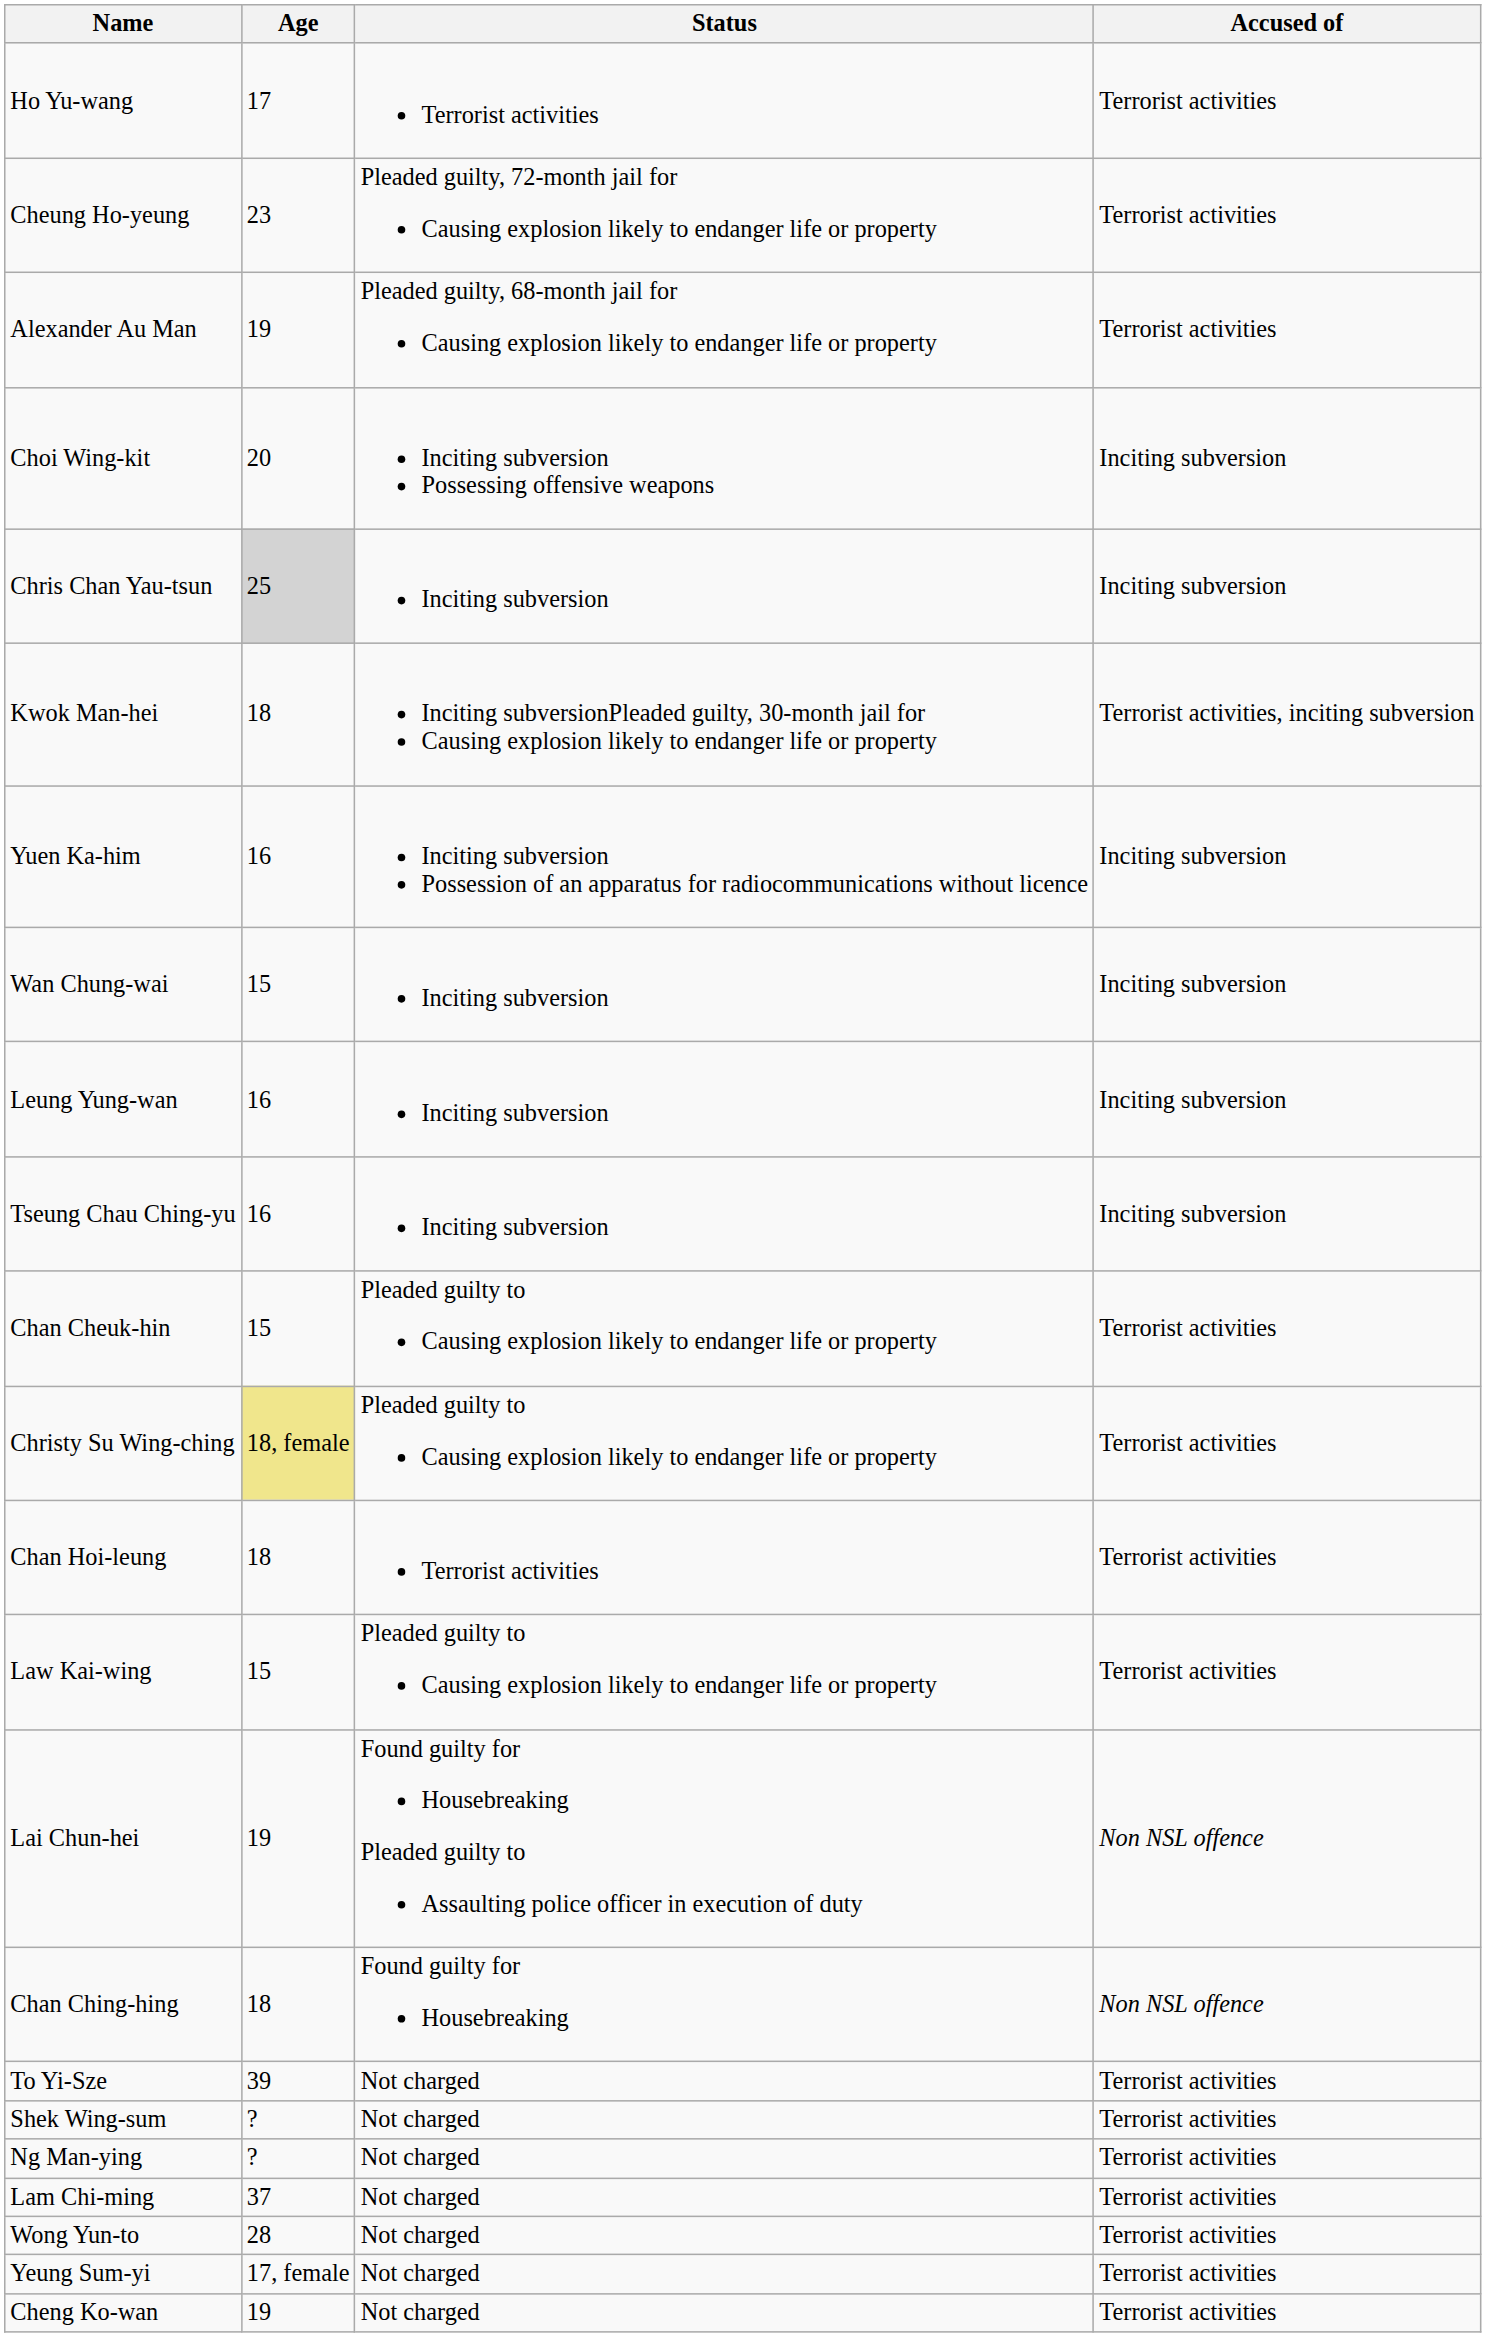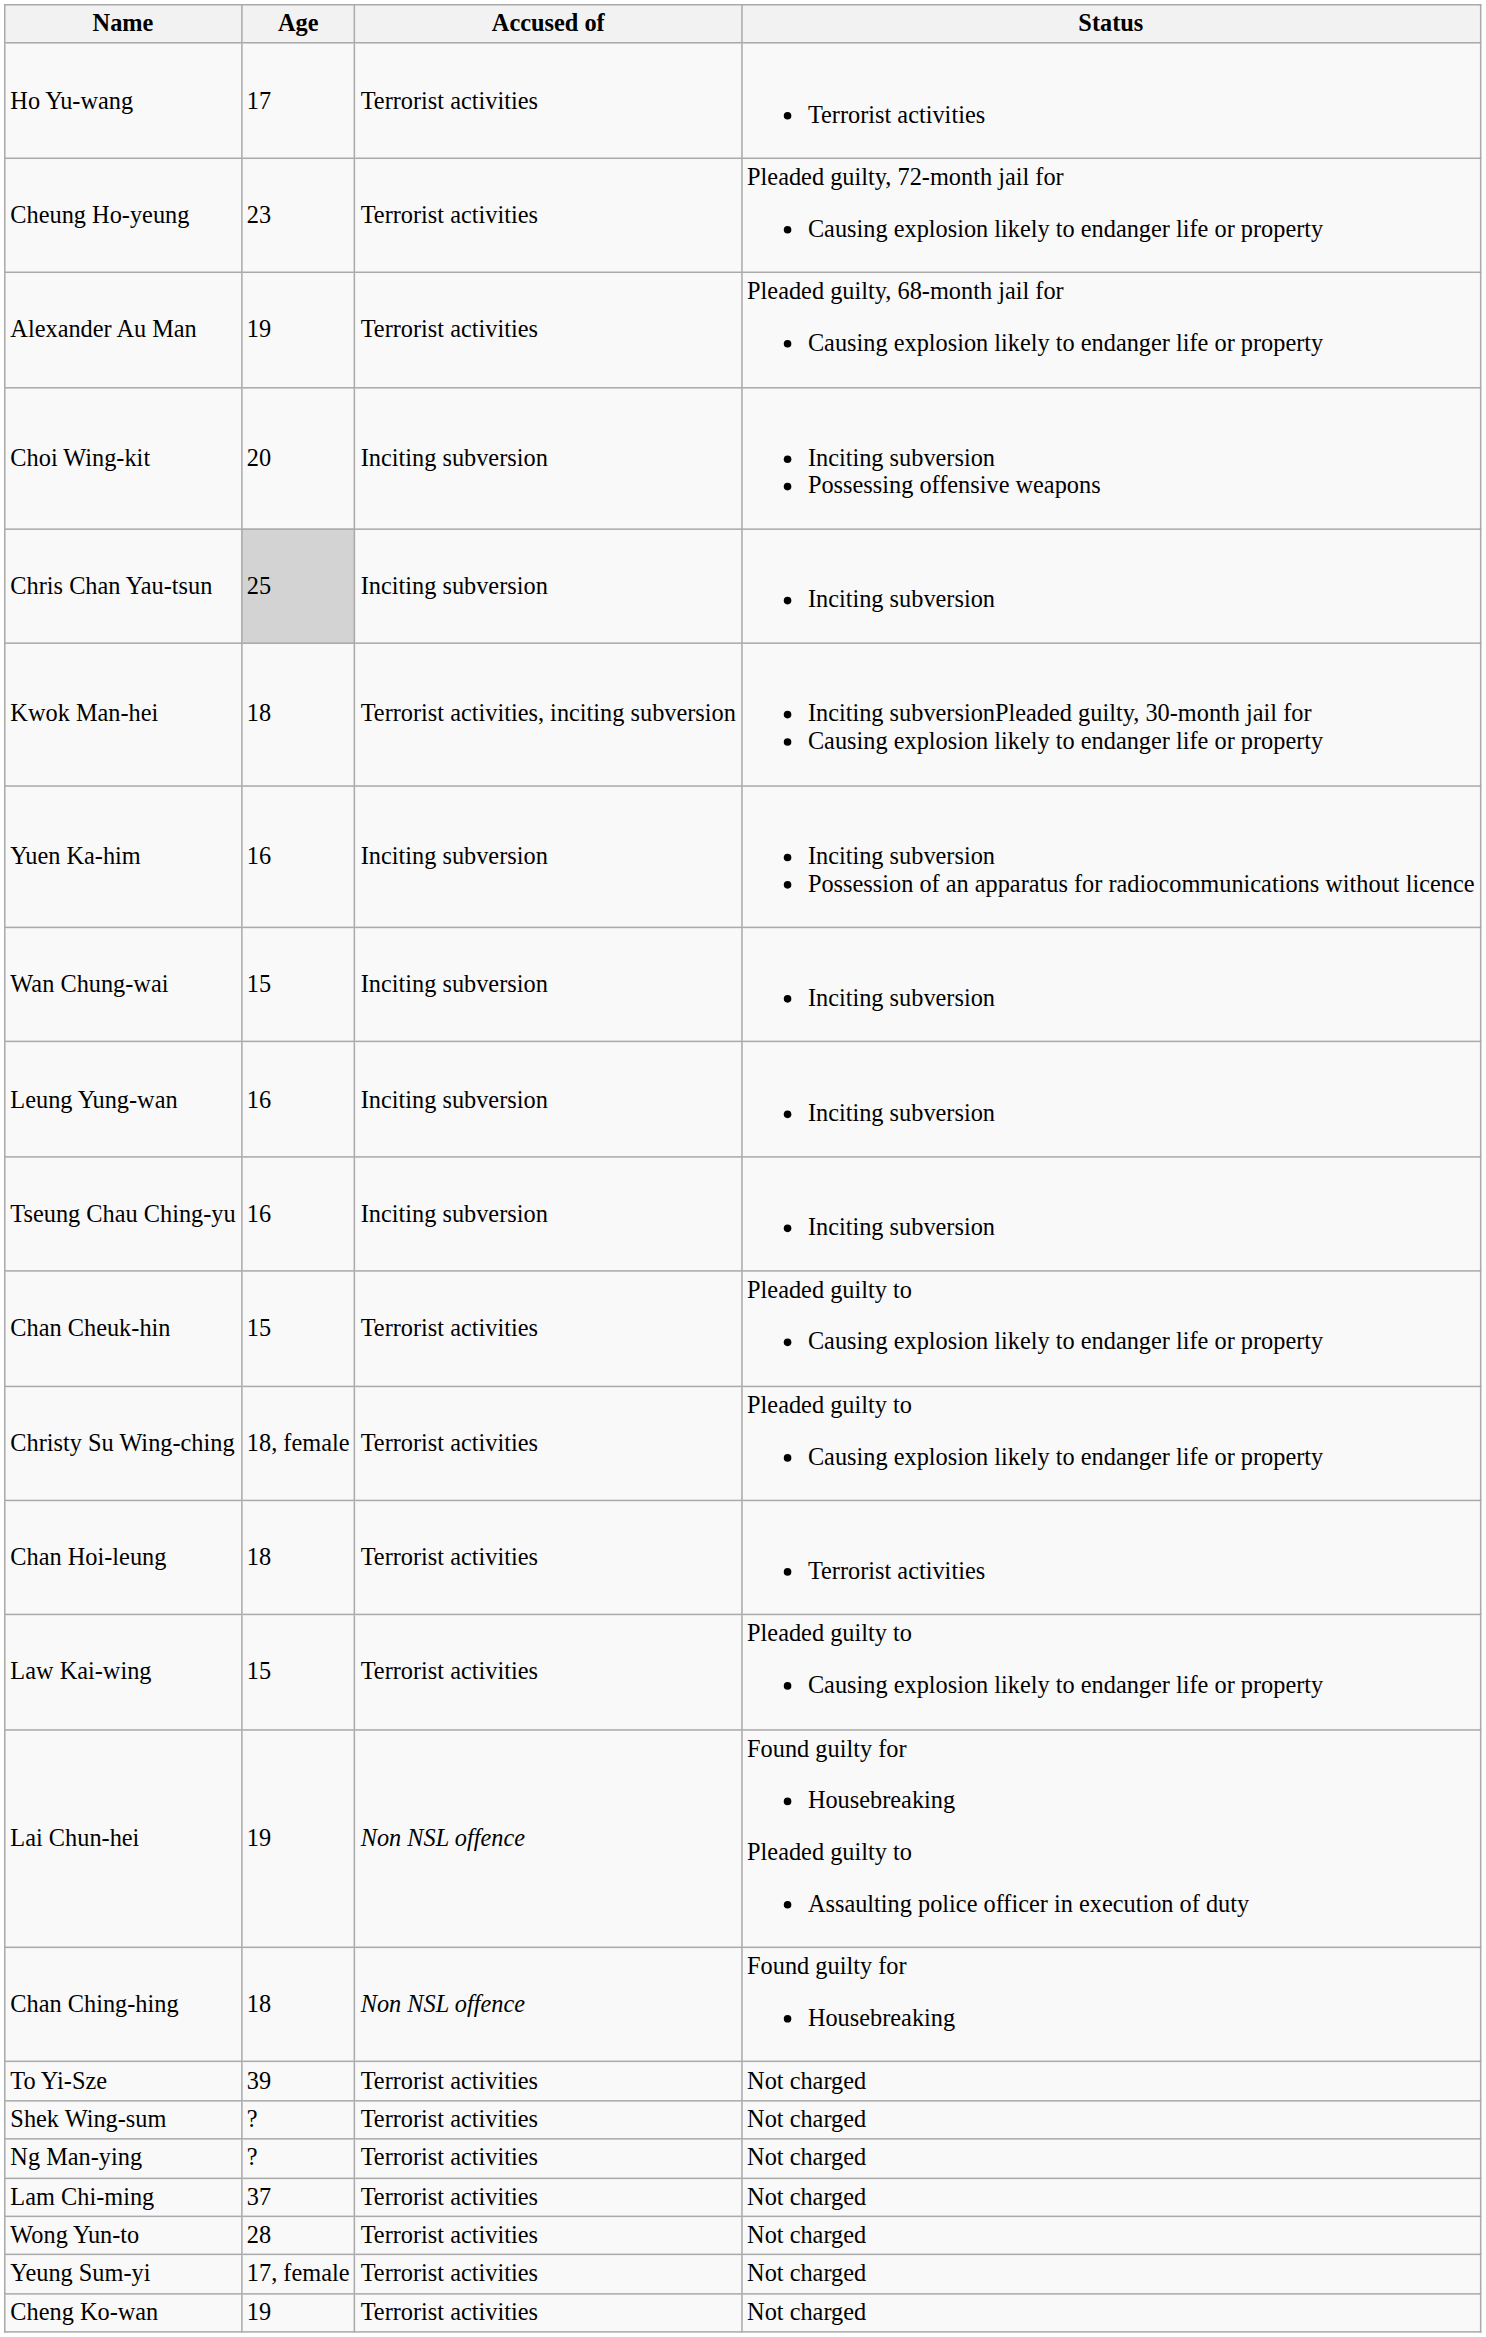 <table class="wikitable">
 <tr>
 <th>Name</th>
 <th>Age</th>
+<th>Accused of</th>
 <th>Status</th>
-<th>Accused of</th>
 </tr>
 <tr>
 <td>Ho Yu-wang</td>
 <td>17</td>
+<td>Terrorist activities</td>
 <td><br><ul><li>Terrorist activities</li></ul></td>
-<td>Terrorist activities</td>
 </tr>
 <tr>
 <td>Cheung Ho-yeung</td>
 <td>23</td>
+<td>Terrorist activities</td>
 <td>Pleaded guilty, 72-month jail for<br><ul><li>Causing explosion likely to endanger life or property</li></ul></td>
-<td>Terrorist activities</td>
 </tr>
 <tr>
 <td>Alexander Au Man</td>
 <td>19</td>
+<td>Terrorist activities</td>
 <td>Pleaded guilty, 68-month jail for<br><ul><li>Causing explosion likely to endanger life or property</li></ul></td>
-<td>Terrorist activities</td>
 </tr>
 <tr>
 <td>Choi Wing-kit</td>
 <td>20</td>
+<td>Inciting subversion</td>
 <td><br><ul><li>Inciting subversion</li><li>Possessing offensive weapons</li></ul></td>
-<td>Inciting subversion</td>
 </tr>
 <tr>
 <td>Chris Chan Yau-tsun</td>
 <td style="background: lightgrey;">25</td>
+<td>Inciting subversion</td>
 <td><br><ul><li>Inciting subversion</li></ul></td>
-<td>Inciting subversion</td>
 </tr>
 <tr>
 <td>Kwok Man-hei</td>
 <td>18</td>
+<td>Terrorist activities, inciting subversion</td>
 <td><br><ul><li>Inciting subversionPleaded guilty, 30-month jail for</li><li>Causing explosion likely to endanger life or property</li></ul></td>
-<td>Terrorist activities, inciting subversion</td>
 </tr>
 <tr>
 <td>Yuen Ka-him</td>
 <td>16</td>
+<td>Inciting subversion</td>
 <td><br><ul><li>Inciting subversion</li><li>Possession of an apparatus for radiocommunications without licence</li></ul></td>
-<td>Inciting subversion</td>
 </tr>
 <tr>
 <td>Wan Chung-wai</td>
 <td>15</td>
+<td>Inciting subversion</td>
 <td><br><ul><li>Inciting subversion</li></ul></td>
-<td>Inciting subversion</td>
 </tr>
 <tr>
 <td>Leung Yung-wan</td>
 <td>16</td>
+<td>Inciting subversion</td>
 <td><br><ul><li>Inciting subversion</li></ul></td>
-<td>Inciting subversion</td>
 </tr>
 <tr>
 <td>Tseung Chau Ching-yu</td>
 <td>16</td>
+<td>Inciting subversion</td>
 <td><br><ul><li>Inciting subversion</li></ul></td>
-<td>Inciting subversion</td>
 </tr>
 <tr>
 <td>Chan Cheuk-hin</td>
 <td>15</td>
+<td>Terrorist activities</td>
 <td>Pleaded guilty to<br><ul><li>Causing explosion likely to endanger life or property</li></ul></td>
-<td>Terrorist activities</td>
 </tr>
 <tr>
 <td>Christy Su Wing-ching</td>
-<td style="background: khaki;">18, female</td>
+<td>18, female</td>
+<td>Terrorist activities</td>
 <td>Pleaded guilty to<br><ul><li>Causing explosion likely to endanger life or property</li></ul></td>
-<td>Terrorist activities</td>
 </tr>
 <tr>
 <td>Chan Hoi-leung</td>
 <td>18</td>
+<td>Terrorist activities</td>
 <td><br><ul><li>Terrorist activities</li></ul></td>
-<td>Terrorist activities</td>
 </tr>
 <tr>
 <td>Law Kai-wing</td>
 <td>15</td>
+<td>Terrorist activities</td>
 <td>Pleaded guilty to<br><ul><li>Causing explosion likely to endanger life or property</li></ul></td>
-<td>Terrorist activities</td>
 </tr>
 <tr>
 <td>Lai Chun-hei</td>
 <td>19</td>
+<td><em>Non NSL offence</em></td>
 <td>Found guilty for<br><ul><li>Housebreaking</li></ul>Pleaded guilty to<ul><li>Assaulting police officer in execution of duty</li></ul></td>
-<td><em>Non NSL offence</em></td>
 </tr>
 <tr>
 <td>Chan Ching-hing</td>
 <td>18</td>
+<td><em>Non NSL offence</em></td>
 <td>Found guilty for<br><ul><li>Housebreaking</li></ul></td>
-<td><em>Non NSL offence</em></td>
 </tr>
 <tr>
 <td>To Yi-Sze</td>
 <td>39</td>
+<td>Terrorist activities</td>
 <td>Not charged</td>
-<td>Terrorist activities</td>
 </tr>
 <tr>
 <td>Shek Wing-sum</td>
 <td>?</td>
+<td>Terrorist activities</td>
 <td>Not charged</td>
-<td>Terrorist activities</td>
 </tr>
 <tr>
 <td>Ng Man-ying</td>
 <td>?</td>
+<td>Terrorist activities</td>
 <td>Not charged</td>
-<td>Terrorist activities</td>
 </tr>
 <tr>
 <td>Lam Chi-ming</td>
 <td>37</td>
+<td>Terrorist activities</td>
 <td>Not charged</td>
-<td>Terrorist activities</td>
 </tr>
 <tr>
 <td>Wong Yun-to</td>
 <td>28</td>
+<td>Terrorist activities</td>
 <td>Not charged</td>
-<td>Terrorist activities</td>
 </tr>
 <tr>
 <td>Yeung Sum-yi</td>
 <td>17, female</td>
+<td>Terrorist activities</td>
 <td>Not charged</td>
-<td>Terrorist activities</td>
 </tr>
 <tr>
 <td>Cheng Ko-wan</td>
 <td>19</td>
+<td>Terrorist activities</td>
 <td>Not charged</td>
-<td>Terrorist activities</td>
 </tr>
 </table>
